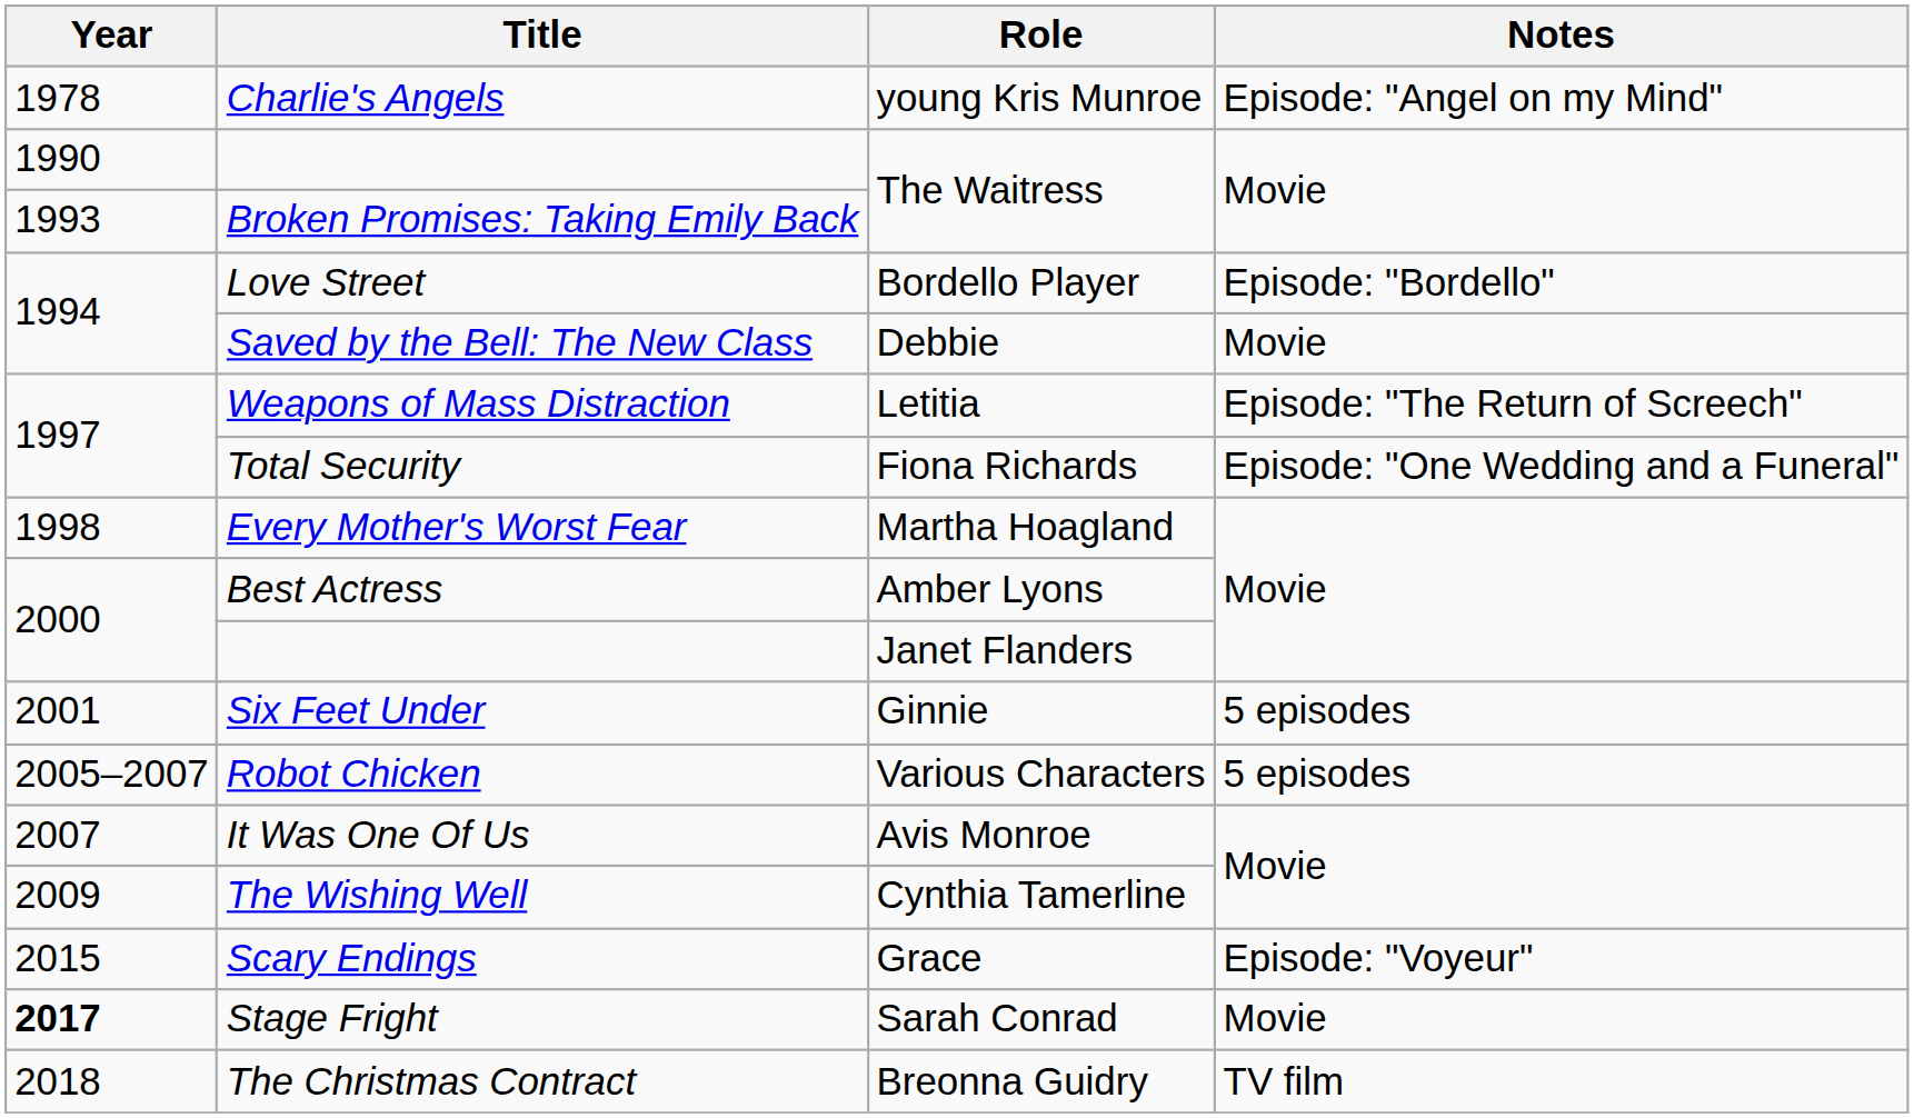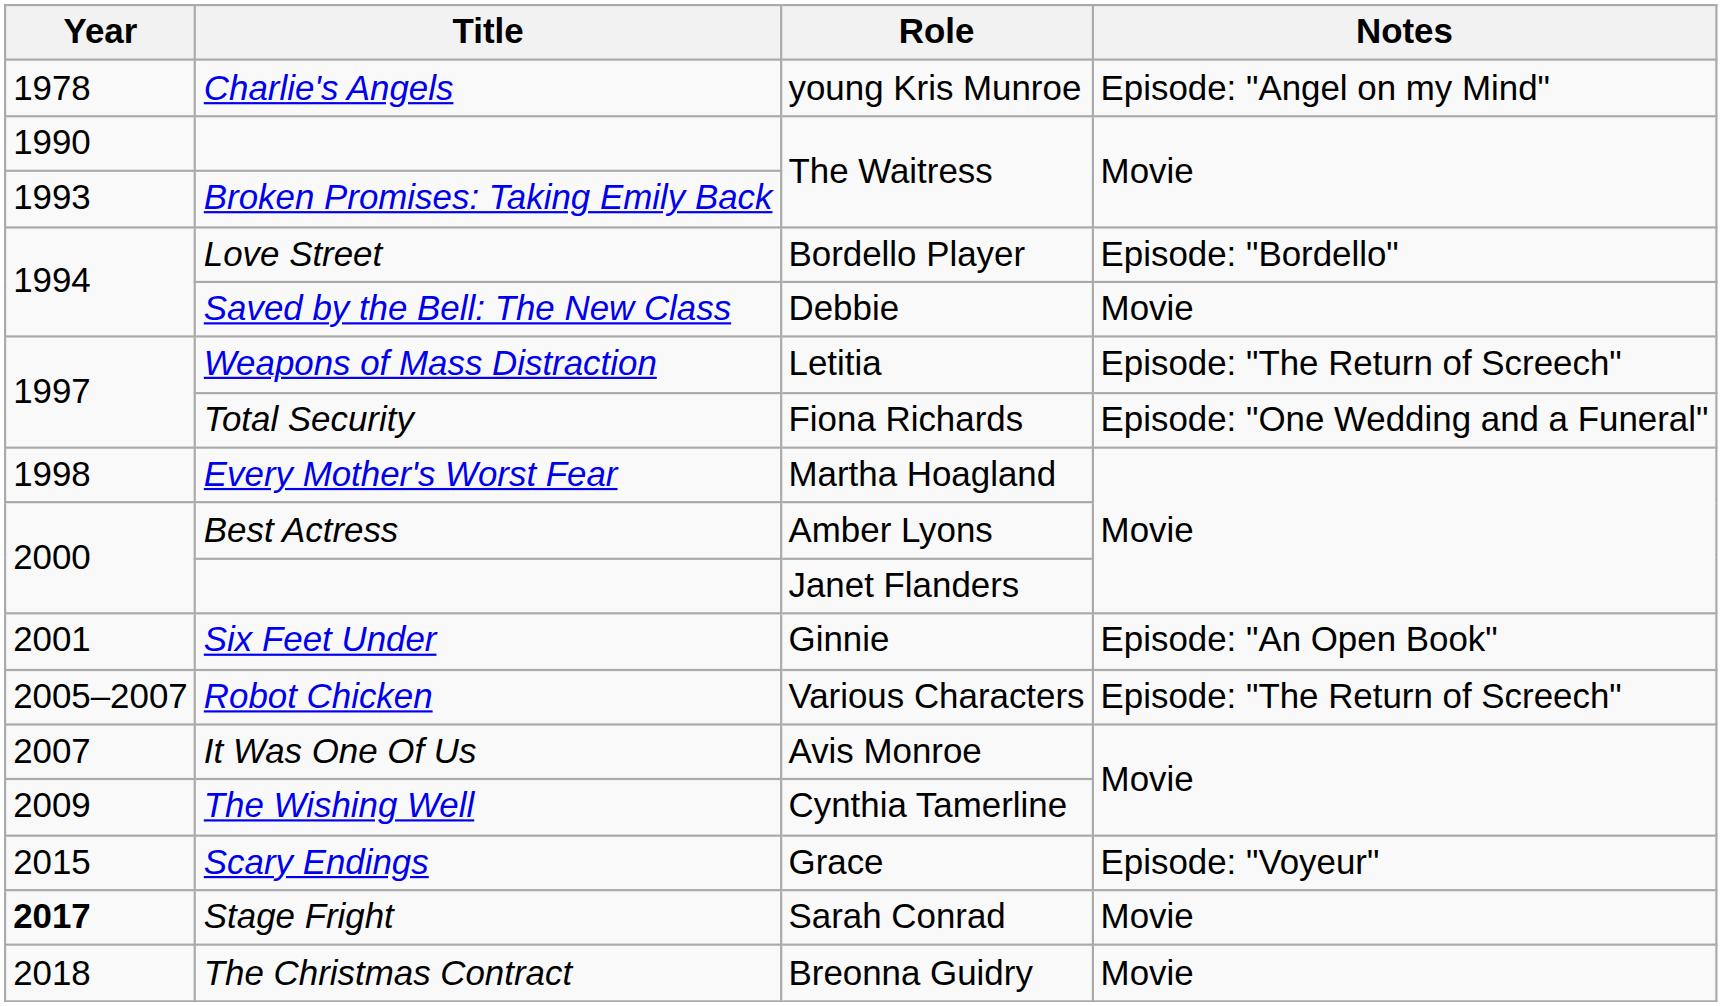 <table class="wikitable sortable">
 <tr>
 <th>Year</th>
 <th>Title</th>
 <th>Role</th>
 <th class="unsortable">Notes</th>
 </tr>
 <tr>
 <td>1978</td>
 <td><em><a href='#'>Charlie's Angels</a></em></td>
 <td>young Kris Munroe</td>
 <td>Episode: "Angel on my Mind"</td>
 </tr>
 <tr>
 <td>1990</td>
 <td><em></em></td>
 <td rowspan="2">The Waitress</td>
 <td rowspan="2">Movie</td>
 </tr>
 <tr>
 <td>1993</td>
 <td><em><a href='#'>Broken Promises: Taking Emily Back</a></em></td>
 </tr>
 <tr>
 <td rowspan="2">1994</td>
 <td><em>Love Street</em></td>
 <td>Bordello Player</td>
 <td>Episode: "Bordello"</td>
 </tr>
 <tr>
 <td><em><a href='#'>Saved by the Bell: The New Class</a></em></td>
 <td>Debbie</td>
 <td>Movie</td>
 </tr>
 <tr>
 <td rowspan="2">1997</td>
 <td><em><a href='#'>Weapons of Mass Distraction</a></em></td>
 <td>Letitia</td>
 <td>Episode: "The Return of Screech"</td>
 </tr>
 <tr>
 <td><em>Total Security</em></td>
 <td>Fiona Richards</td>
 <td>Episode: "One Wedding and a Funeral"</td>
 </tr>
 <tr>
 <td>1998</td>
 <td><em><a href='#'>Every Mother's Worst Fear</a></em></td>
 <td>Martha Hoagland</td>
 <td rowspan="3">Movie</td>
 </tr>
 <tr>
 <td rowspan="2">2000</td>
 <td><em>Best Actress</em></td>
 <td>Amber Lyons</td>
 </tr>
 <tr>
 <td><em></em></td>
 <td>Janet Flanders</td>
 </tr>
 <tr>
 <td>2001</td>
 <td><em><a href='#'>Six Feet Under</a></em></td>
 <td>Ginnie</td>
-<td>5 episodes</td>
+<td>Episode: "An Open Book"</td>
 </tr>
 <tr>
 <td>2005–2007</td>
 <td><em><a href='#'>Robot Chicken</a></em></td>
 <td>Various Characters</td>
-<td>5 episodes</td>
+<td>Episode: "The Return of Screech"</td>
 </tr>
 <tr>
 <td>2007</td>
 <td><em>It Was One Of Us</em></td>
 <td>Avis Monroe</td>
 <td rowspan="2">Movie</td>
 </tr>
 <tr>
 <td>2009</td>
 <td><em><a href='#'>The Wishing Well</a></em></td>
 <td>Cynthia Tamerline</td>
 </tr>
 <tr>
 <td>2015</td>
 <td><em><a href='#'>Scary Endings</a></em></td>
 <td>Grace</td>
 <td>Episode: "Voyeur"</td>
 </tr>
 <tr>
 <td><strong>2017</strong></td>
 <td><em>Stage Fright</em></td>
 <td>Sarah Conrad</td>
 <td>Movie</td>
 </tr>
 <tr>
 <td>2018</td>
 <td><em>The Christmas Contract</em></td>
 <td>Breonna Guidry</td>
-<td>TV film</td>
+<td>Movie</td>
 </tr>
 </table>
